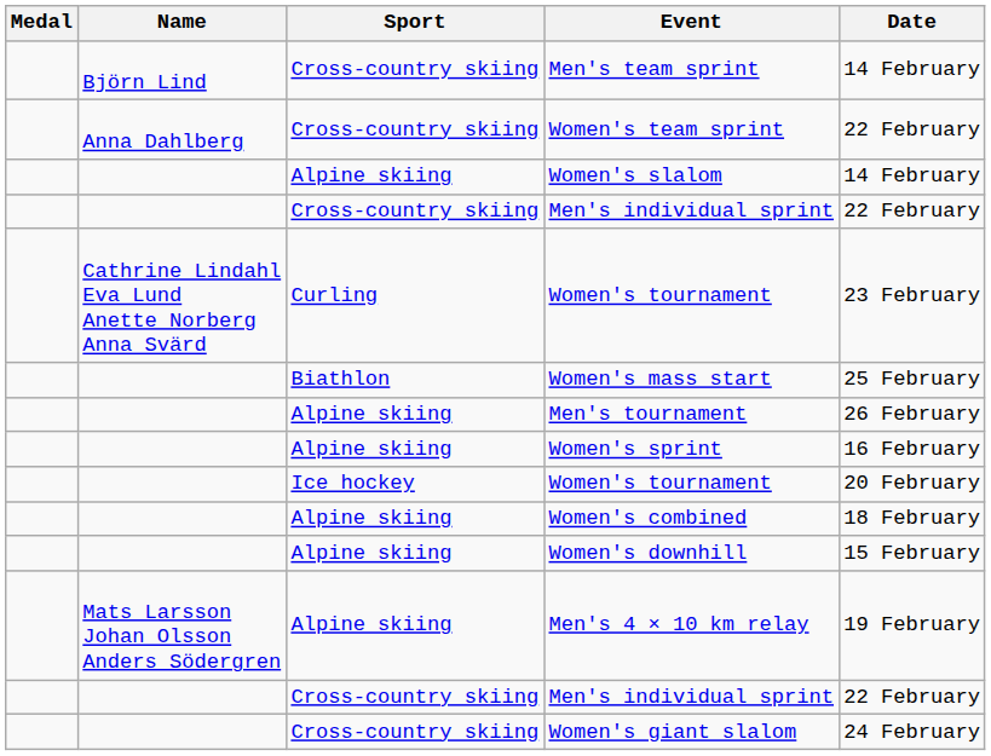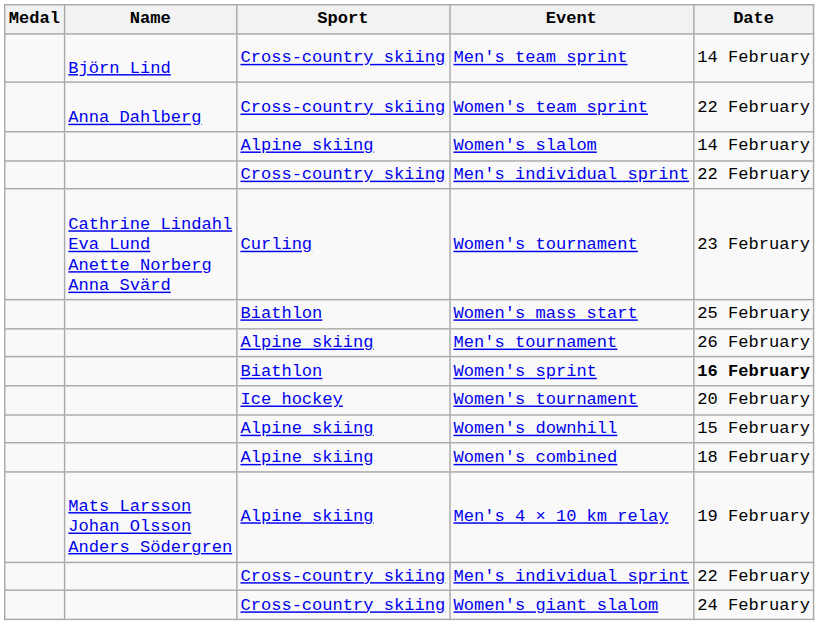 <table class="wikitable sortable" style="font-size:90%">
 <tr>
 <th>Medal</th>
 <th>Name</th>
 <th>Sport</th>
 <th>Event</th>
 <th>Date</th>
 </tr>
 <tr>
 <td></td>
 <td><br><a href='#'>Björn Lind</a></td>
 <td><a href='#'>Cross-country skiing</a></td>
 <td><a href='#'>Men's team sprint</a></td>
 <td>14 February</td>
 </tr>
 <tr>
 <td></td>
 <td><br><a href='#'>Anna Dahlberg</a></td>
 <td><a href='#'>Cross-country skiing</a></td>
 <td><a href='#'>Women's team sprint</a></td>
 <td>22 February</td>
 </tr>
 <tr>
 <td></td>
 <td></td>
 <td><a href='#'>Alpine skiing</a></td>
 <td><a href='#'>Women's slalom</a></td>
 <td>14 February</td>
 </tr>
 <tr>
 <td></td>
 <td></td>
 <td><a href='#'>Cross-country skiing</a></td>
 <td><a href='#'>Men's individual sprint</a></td>
 <td>22 February</td>
 </tr>
 <tr>
 <td></td>
 <td><br><a href='#'>Cathrine Lindahl</a><br><a href='#'>Eva Lund</a><br><a href='#'>Anette Norberg</a><br><a href='#'>Anna Svärd</a></td>
 <td><a href='#'>Curling</a></td>
 <td><a href='#'>Women's tournament</a></td>
 <td>23 February</td>
 </tr>
 <tr>
 <td></td>
 <td></td>
 <td><a href='#'>Biathlon</a></td>
 <td><a href='#'>Women's mass start</a></td>
 <td>25 February</td>
 </tr>
 <tr>
 <td></td>
 <td><br></td>
 <td><a href='#'>Alpine skiing</a></td>
 <td><a href='#'>Men's tournament</a></td>
 <td>26 February</td>
 </tr>
 <tr>
 <td></td>
 <td></td>
-<td><a href='#'>Alpine skiing</a></td>
+<td><a href='#'>Biathlon</a></td>
 <td><a href='#'>Women's sprint</a></td>
-<td>16 February</td>
+<td><strong>16 February</strong></td>
 </tr>
 <tr>
 <td></td>
 <td><br></td>
 <td><a href='#'>Ice hockey</a></td>
 <td><a href='#'>Women's tournament</a></td>
 <td>20 February</td>
 </tr>
 <tr>
 <td></td>
 <td></td>
 <td><a href='#'>Alpine skiing</a></td>
-<td><a href='#'>Women's combined</a></td>
-<td>18 February</td>
+<td><a href='#'>Women's downhill</a></td>
+<td>15 February</td>
 </tr>
 <tr>
 <td></td>
 <td></td>
 <td><a href='#'>Alpine skiing</a></td>
-<td><a href='#'>Women's downhill</a></td>
-<td>15 February</td>
+<td><a href='#'>Women's combined</a></td>
+<td>18 February</td>
 </tr>
 <tr>
 <td></td>
 <td><br><a href='#'>Mats Larsson</a><br><a href='#'>Johan Olsson</a><br><a href='#'>Anders Södergren</a></td>
 <td><a href='#'>Alpine skiing</a></td>
 <td><a href='#'>Men's 4 × 10 km relay</a></td>
 <td>19 February</td>
 </tr>
 <tr>
 <td></td>
 <td></td>
 <td><a href='#'>Cross-country skiing</a></td>
 <td><a href='#'>Men's individual sprint</a></td>
 <td>22 February</td>
 </tr>
 <tr>
 <td></td>
 <td></td>
 <td><a href='#'>Cross-country skiing</a></td>
 <td><a href='#'>Women's giant slalom</a></td>
 <td>24 February</td>
 </tr>
 </table>
